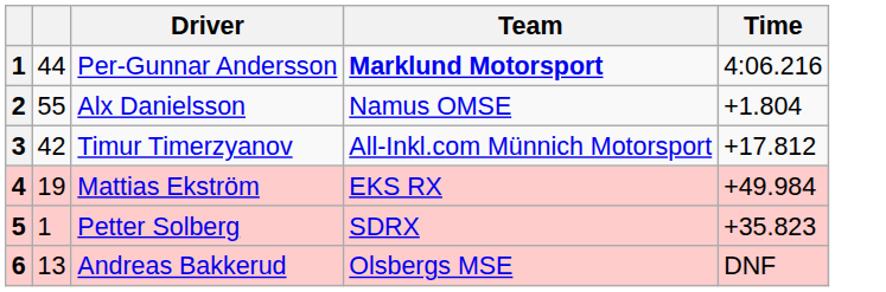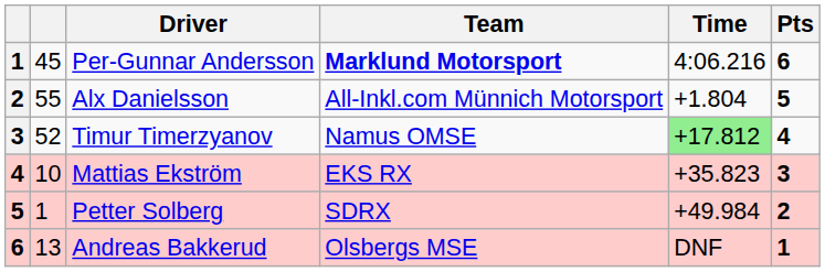 <table class=wikitable style="font-size:95%">
 <tr>
 <th></th>
 <th></th>
 <th>Driver</th>
 <th>Team</th>
 <th>Time</th>
+<th>Pts</th>
 </tr>
 <tr>
 <th>1</th>
-<td>44</td>
+<td>45</td>
 <td> <a href='#'>Per-Gunnar Andersson</a></td>
 <td><strong><a href='#'>Marklund Motorsport</a></strong></td>
 <td>4:06.216</td>
+<td><strong>6</strong></td>
 </tr>
 <tr>
 <th>2</th>
 <td>55</td>
 <td> <a href='#'>Alx Danielsson</a></td>
-<td><a href='#'>Namus OMSE</a></td>
+<td><a href='#'>All-Inkl.com Münnich Motorsport</a></td>
 <td>+1.804</td>
+<td><strong>5</strong></td>
 </tr>
 <tr>
 <th>3</th>
-<td>42</td>
+<td>52</td>
 <td> <a href='#'>Timur Timerzyanov</a></td>
-<td><a href='#'>All-Inkl.com Münnich Motorsport</a></td>
-<td>+17.812</td>
+<td><a href='#'>Namus OMSE</a></td>
+<td style="background: lightgreen;">+17.812</td>
+<td><strong>4</strong></td>
 </tr>
 <tr>
 <th style="background:#ffcccc;">4</th>
-<td style="background:#ffcccc;">19</td>
+<td style="background:#ffcccc;">10</td>
 <td style="background:#ffcccc;"> <a href='#'>Mattias Ekström</a></td>
 <td style="background:#ffcccc;"><a href='#'>EKS RX</a></td>
-<td style="background:#ffcccc;">+49.984</td>
+<td style="background:#ffcccc;">+35.823</td>
+<td style="background:#ffcccc;"><strong>3</strong></td>
 </tr>
 <tr>
 <th style="background:#ffcccc;">5</th>
 <td style="background:#ffcccc;">1</td>
 <td style="background:#ffcccc;"> <a href='#'>Petter Solberg</a></td>
 <td style="background:#ffcccc;"><a href='#'>SDRX</a></td>
-<td style="background:#ffcccc;">+35.823</td>
+<td style="background:#ffcccc;">+49.984</td>
+<td style="background:#ffcccc;"><strong>2</strong></td>
 </tr>
 <tr>
 <th style="background:#ffcccc;">6</th>
 <td style="background:#ffcccc;">13</td>
 <td style="background:#ffcccc;"> <a href='#'>Andreas Bakkerud</a></td>
 <td style="background:#ffcccc;"><a href='#'>Olsbergs MSE</a></td>
 <td style="background:#ffcccc;">DNF</td>
+<td style="background:#ffcccc;"><strong>1</strong></td>
 </tr>
 </table>
